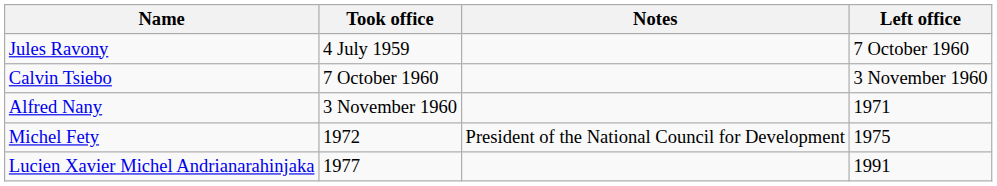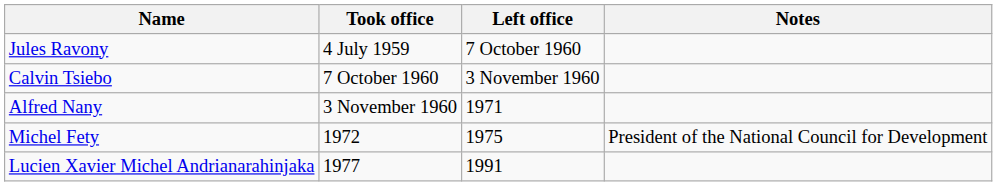 <table class="wikitable">
 <tr>
 <th>Name</th>
 <th>Took office</th>
+<th>Left office</th>
 <th>Notes</th>
-<th>Left office</th>
 </tr>
 <tr>
 <td><a href='#'>Jules Ravony</a></td>
 <td>4 July 1959</td>
+<td>7 October 1960</td>
 <td></td>
-<td>7 October 1960</td>
 </tr>
 <tr>
 <td><a href='#'>Calvin Tsiebo</a></td>
 <td>7 October 1960</td>
+<td>3 November 1960</td>
 <td></td>
-<td>3 November 1960</td>
 </tr>
 <tr>
 <td><a href='#'>Alfred Nany</a></td>
 <td>3 November 1960</td>
+<td>1971</td>
 <td></td>
-<td>1971</td>
 </tr>
 <tr>
 <td><a href='#'>Michel Fety</a></td>
 <td>1972</td>
+<td>1975</td>
 <td>President of the National Council for Development</td>
-<td>1975</td>
 </tr>
 <tr>
 <td><a href='#'>Lucien Xavier Michel Andrianarahinjaka</a></td>
 <td>1977</td>
+<td>1991</td>
 <td></td>
-<td>1991</td>
 </tr>
 </table>
